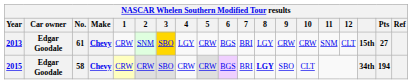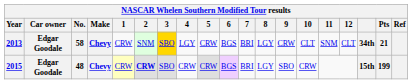 <table class="wikitable" style="text-align:center; font-size:75%">
 <tr>
 <th colspan=21><a href='#'>NASCAR Whelen Southern Modified Tour</a> results</th>
 </tr>
 <tr>
 <th>Year</th>
 <th>Car owner</th>
 <th>No.</th>
 <th>Make</th>
 <th>1</th>
 <th>2</th>
 <th>3</th>
 <th>4</th>
 <th>5</th>
 <th>6</th>
 <th>7</th>
 <th>8</th>
 <th>9</th>
 <th>10</th>
 <th>11</th>
 <th>12</th>
 <th></th>
 <th>Pts</th>
 <th>Ref</th>
 </tr>
 <tr>
 <th><a href='#'>2013</a></th>
 <th>Edgar Goodale</th>
-<th>61</th>
+<th>58</th>
 <th><a href='#'>Chevy</a></th>
 <td><a href='#'>CRW</a></td>
 <td style="background:#DFFFDF;"><a href='#'>SNM</a><br></td>
 <td style="background: gold;"><a href='#'>SBO</a></td>
 <td><a href='#'>LGY</a></td>
 <td><a href='#'>CRW</a></td>
 <td><a href='#'>BGS</a></td>
 <td><a href='#'>BRI</a></td>
 <td><a href='#'>LGY</a></td>
 <td><a href='#'>CRW</a></td>
-<td><a href='#'>CRW</a></td>
+<td><a href='#'>CLT</a></td>
 <td><a href='#'>SNM</a></td>
 <td><a href='#'>CLT</a></td>
-<th>15th</th>
-<th>27</th>
+<th>34th</th>
+<th>21</th>
 <th></th>
 </tr>
 <tr>
 <th><a href='#'>2015</a></th>
 <th>Edgar Goodale</th>
-<th>58</th>
+<th>48</th>
 <th><a href='#'>Chevy</a></th>
 <td style="background:#FFFFBF;"><a href='#'>CRW</a><br></td>
-<td style="background:#DFDFDF;"><a href='#'>CRW</a><br></td>
+<td style="background:#DFDFDF;"><strong><a href='#'>CRW</a><br></strong></td>
 <td style="background:#DFDFDF;"><a href='#'>SBO</a><br></td>
 <td><a href='#'>CRW</a></td>
 <td style="background:#DFDFDF;"><a href='#'>CRW</a><br></td>
 <td style="background:#EFCFFF;"><a href='#'>BGS</a><br></td>
 <td><a href='#'>BRI</a></td>
-<td><strong><a href='#'>LGY</a></strong></td>
+<td><a href='#'>LGY</a></td>
 <td><a href='#'>SBO</a></td>
-<td><a href='#'>CLT</a></td>
+<td><a href='#'>CRW</a></td>
 <td colspan=2></td>
-<th>34th</th>
-<th>194</th>
+<th>15th</th>
+<th>199</th>
 <th></th>
 </tr>
 </table>
